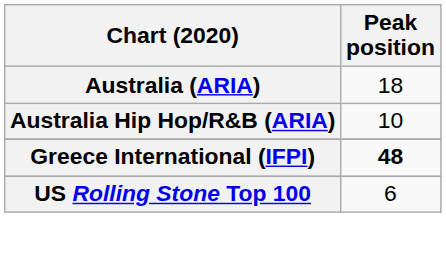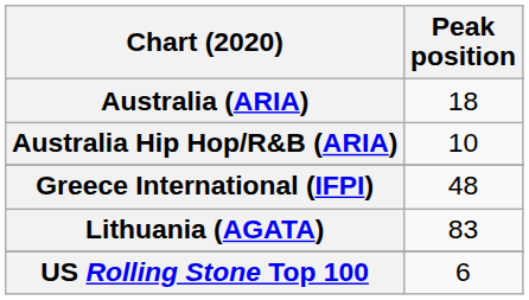 <table class="wikitable sortable plainrowheaders" style="text-align:center">
 <tr>
 <th scope="col">Chart (2020)</th>
 <th scope="col">Peak<br>position</th>
 </tr>
 <tr>
 <th scope="row">Australia (<a href='#'>ARIA</a>)</th>
 <td>18</td>
 </tr>
 <tr>
 <th scope="row">Australia Hip Hop/R&B (<a href='#'>ARIA</a>)</th>
 <td>10</td>
 </tr>
 <tr>
 </tr>
 <tr>
 </tr>
 <tr>
 <th scope="row">Greece International (<a href='#'>IFPI</a>)</th>
-<td><strong>48</strong></td>
+<td>48</td>
+</tr>
+<tr>
+<th scope="row">Lithuania (<a href='#'>AGATA</a>)</th>
+<td>83</td>
 </tr>
 <tr>
 </tr>
 <tr>
 </tr>
 <tr>
 </tr>
 <tr>
 </tr>
 <tr>
 </tr>
 <tr>
 </tr>
 <tr>
 </tr>
 <tr>
 </tr>
 <tr>
 <th scope="row">US <a href='#'><em>Rolling Stone</em> Top 100</a></th>
 <td>6</td>
 </tr>
 </table>
